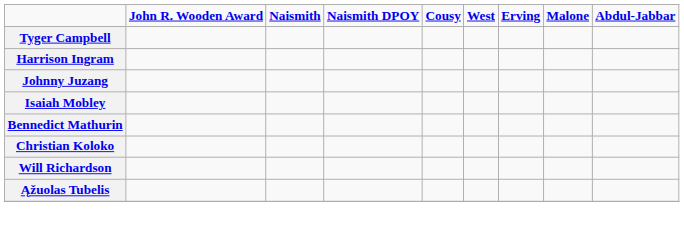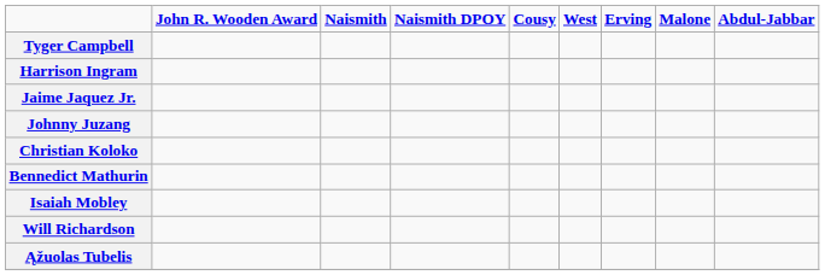 <table class="wikitable" style="white-space:nowrap; font-size:90%;">
 <tr>
 <td></td>
 <td><strong><a href='#'>John R. Wooden Award</a></strong></td>
 <td><strong><a href='#'>Naismith</a></strong></td>
 <td><strong><a href='#'>Naismith DPOY</a></strong></td>
 <td><strong><a href='#'>Cousy</a></strong></td>
 <td><strong><a href='#'>West</a></strong></td>
 <td><strong><a href='#'>Erving</a></strong></td>
 <td><strong><a href='#'>Malone</a></strong></td>
 <td><strong><a href='#'>Abdul-Jabbar</a></strong></td>
 </tr>
 <tr>
 <th><a href='#'>Tyger Campbell</a></th>
 <td></td>
 <td></td>
 <td></td>
 <td></td>
 <td></td>
 <td></td>
 <td></td>
 <td></td>
 </tr>
 <tr>
 <th><a href='#'>Harrison Ingram</a></th>
 <td></td>
 <td></td>
 <td></td>
 <td></td>
 <td></td>
 <td></td>
 <td></td>
 <td></td>
 </tr>
 <tr>
+<th><a href='#'>Jaime Jaquez Jr.</a></th>
+<td></td>
+<td></td>
+<td></td>
+<td></td>
+<td></td>
+<td></td>
+<td></td>
+<td></td>
+</tr>
+<tr>
 <th><a href='#'>Johnny Juzang</a></th>
 <td></td>
 <td></td>
 <td></td>
 <td></td>
 <td></td>
 <td></td>
 <td></td>
 <td></td>
 </tr>
 <tr>
-<th><a href='#'>Isaiah Mobley</a></th>
+<th><a href='#'>Christian Koloko</a></th>
 <td></td>
 <td></td>
 <td></td>
 <td></td>
 <td></td>
 <td></td>
 <td></td>
 <td></td>
 </tr>
 <tr>
 <th><a href='#'>Bennedict Mathurin</a></th>
 <td></td>
 <td></td>
 <td></td>
 <td></td>
 <td></td>
 <td></td>
 <td></td>
 <td></td>
 </tr>
 <tr>
-<th><a href='#'>Christian Koloko</a></th>
+<th><a href='#'>Isaiah Mobley</a></th>
 <td></td>
 <td></td>
 <td></td>
 <td></td>
 <td></td>
 <td></td>
 <td></td>
 <td></td>
 </tr>
 <tr>
 <th><a href='#'>Will Richardson</a></th>
 <td></td>
 <td></td>
 <td></td>
 <td></td>
 <td></td>
 <td></td>
 <td></td>
 <td></td>
 </tr>
 <tr>
 <th><a href='#'>Ąžuolas Tubelis</a></th>
 <td></td>
 <td></td>
 <td></td>
 <td></td>
 <td></td>
 <td></td>
 <td></td>
 <td></td>
 </tr>
 <tr>
 </tr>
 </table>
